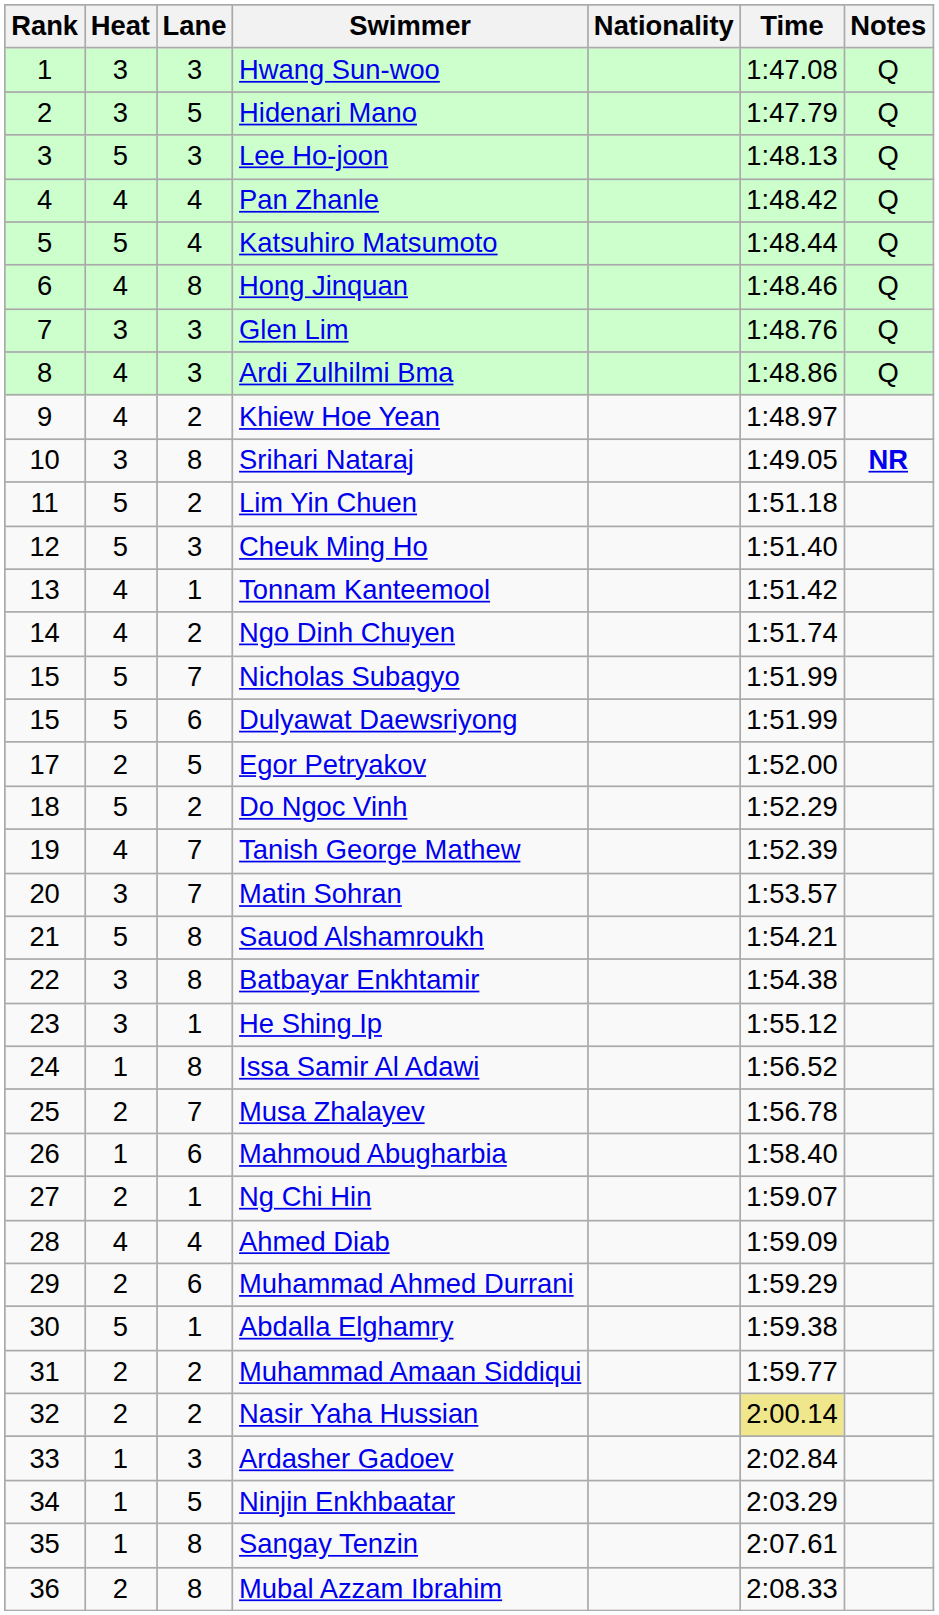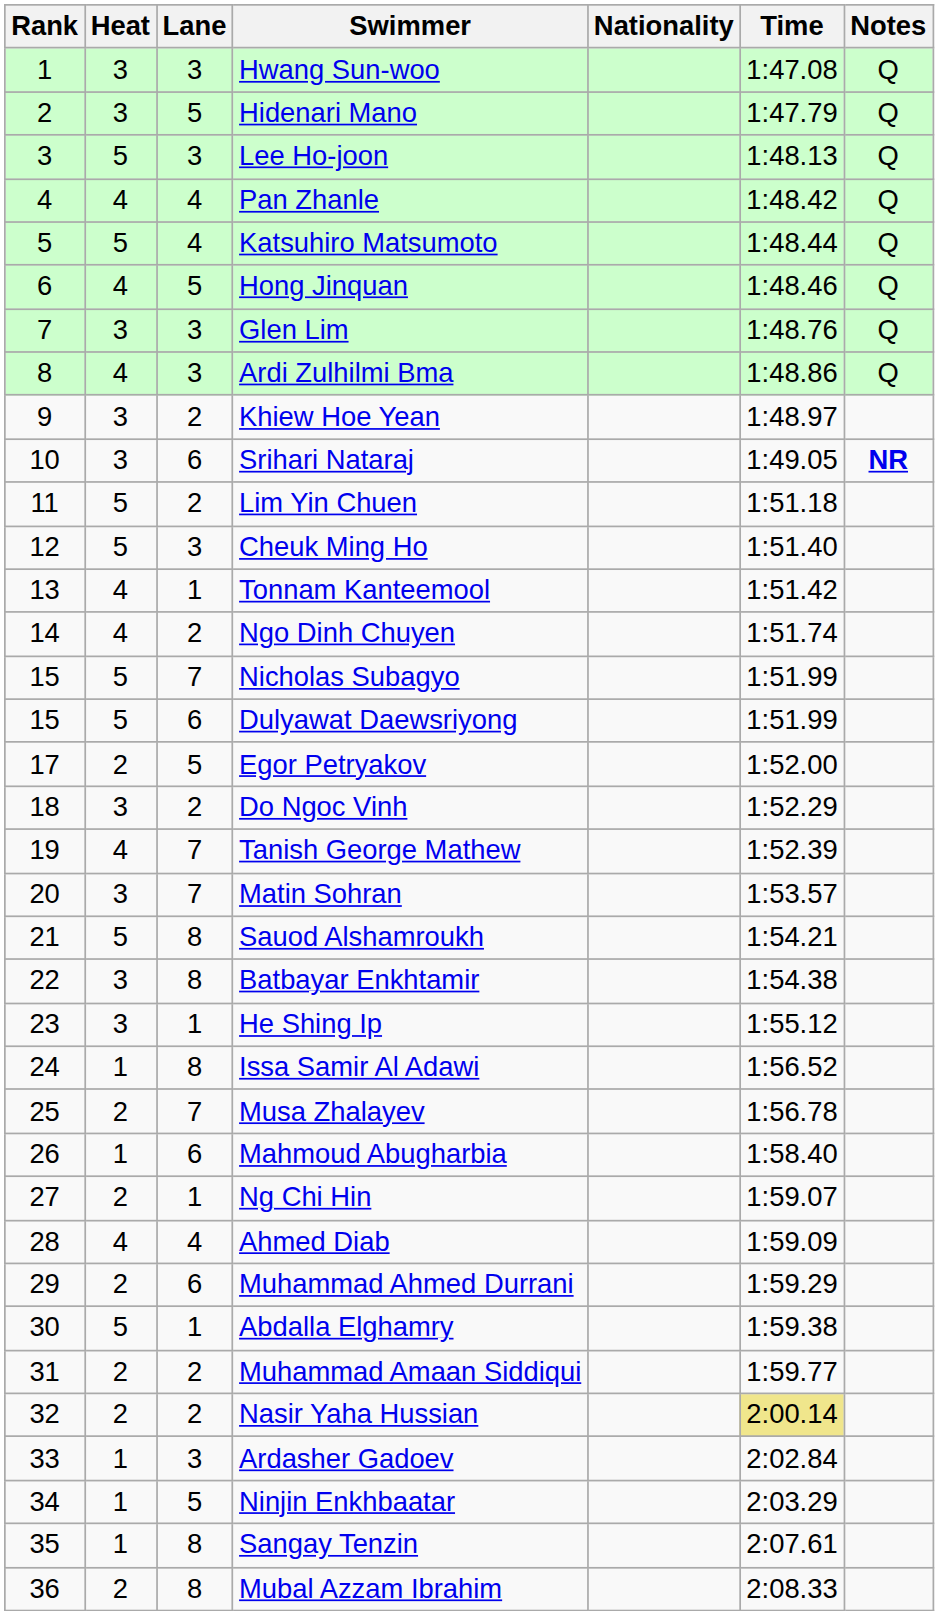 <table class="wikitable sortable" style="text-align:center">
 <tr>
 <th>Rank</th>
 <th>Heat</th>
 <th>Lane</th>
 <th>Swimmer</th>
 <th>Nationality</th>
 <th>Time</th>
 <th>Notes</th>
 </tr>
 <tr bgcolor=ccffcc>
 <td>1</td>
 <td>3</td>
 <td>3</td>
 <td align=left><a href='#'>Hwang Sun-woo</a></td>
 <td align=left></td>
 <td>1:47.08</td>
 <td>Q</td>
 </tr>
 <tr bgcolor=ccffcc>
 <td>2</td>
 <td>3</td>
 <td>5</td>
 <td align=left><a href='#'>Hidenari Mano</a></td>
 <td align=left></td>
 <td>1:47.79</td>
 <td>Q</td>
 </tr>
 <tr bgcolor=ccffcc>
 <td>3</td>
 <td>5</td>
 <td>3</td>
 <td align=left><a href='#'>Lee Ho-joon</a></td>
 <td align=left></td>
 <td>1:48.13</td>
 <td>Q</td>
 </tr>
 <tr bgcolor=ccffcc>
 <td>4</td>
 <td>4</td>
 <td>4</td>
 <td align=left><a href='#'>Pan Zhanle</a></td>
 <td align=left></td>
 <td>1:48.42</td>
 <td>Q</td>
 </tr>
 <tr bgcolor=ccffcc>
 <td>5</td>
 <td>5</td>
 <td>4</td>
 <td align=left><a href='#'>Katsuhiro Matsumoto</a></td>
 <td align=left></td>
 <td>1:48.44</td>
 <td>Q</td>
 </tr>
 <tr bgcolor=ccffcc>
 <td>6</td>
 <td>4</td>
-<td>8</td>
+<td>5</td>
 <td align=left><a href='#'>Hong Jinquan</a></td>
 <td align=left></td>
 <td>1:48.46</td>
 <td>Q</td>
 </tr>
 <tr bgcolor=ccffcc>
 <td>7</td>
 <td>3</td>
 <td>3</td>
 <td align=left><a href='#'>Glen Lim</a></td>
 <td align=left></td>
 <td>1:48.76</td>
 <td>Q</td>
 </tr>
 <tr bgcolor=ccffcc>
 <td>8</td>
 <td>4</td>
 <td>3</td>
 <td align=left><a href='#'>Ardi Zulhilmi Bma</a></td>
 <td align=left></td>
 <td>1:48.86</td>
 <td>Q</td>
 </tr>
 <tr>
 <td>9</td>
-<td>4</td>
+<td>3</td>
 <td>2</td>
 <td align=left><a href='#'>Khiew Hoe Yean</a></td>
 <td align=left></td>
 <td>1:48.97</td>
 <td></td>
 </tr>
 <tr>
 <td>10</td>
 <td>3</td>
-<td>8</td>
+<td>6</td>
 <td align=left><a href='#'>Srihari Nataraj</a></td>
 <td align=left></td>
 <td>1:49.05</td>
 <td><strong><a href='#'>NR</a></strong></td>
 </tr>
 <tr>
 <td>11</td>
 <td>5</td>
 <td>2</td>
 <td align=left><a href='#'>Lim Yin Chuen</a></td>
 <td align=left></td>
 <td>1:51.18</td>
 <td></td>
 </tr>
 <tr>
 <td>12</td>
 <td>5</td>
 <td>3</td>
 <td align=left><a href='#'>Cheuk Ming Ho</a></td>
 <td align=left></td>
 <td>1:51.40</td>
 <td></td>
 </tr>
 <tr>
 <td>13</td>
 <td>4</td>
 <td>1</td>
 <td align=left><a href='#'>Tonnam Kanteemool</a></td>
 <td align=left></td>
 <td>1:51.42</td>
 <td></td>
 </tr>
 <tr>
 <td>14</td>
 <td>4</td>
 <td>2</td>
 <td align=left><a href='#'>Ngo Dinh Chuyen</a></td>
 <td align=left></td>
 <td>1:51.74</td>
 <td></td>
 </tr>
 <tr>
 <td>15</td>
 <td>5</td>
 <td>7</td>
 <td align=left><a href='#'>Nicholas Subagyo</a></td>
 <td align=left></td>
 <td>1:51.99</td>
 <td></td>
 </tr>
 <tr>
 <td>15</td>
 <td>5</td>
 <td>6</td>
 <td align=left><a href='#'>Dulyawat Daewsriyong</a></td>
 <td align=left></td>
 <td>1:51.99</td>
 <td></td>
 </tr>
 <tr>
 <td>17</td>
 <td>2</td>
 <td>5</td>
 <td align=left><a href='#'>Egor Petryakov</a></td>
 <td align=left></td>
 <td>1:52.00</td>
 <td></td>
 </tr>
 <tr>
 <td>18</td>
-<td>5</td>
+<td>3</td>
 <td>2</td>
 <td align=left><a href='#'>Do Ngoc Vinh</a></td>
 <td align=left></td>
 <td>1:52.29</td>
 <td></td>
 </tr>
 <tr>
 <td>19</td>
 <td>4</td>
 <td>7</td>
 <td align=left><a href='#'>Tanish George Mathew</a></td>
 <td align=left></td>
 <td>1:52.39</td>
 <td></td>
 </tr>
 <tr>
 <td>20</td>
 <td>3</td>
 <td>7</td>
 <td align=left><a href='#'>Matin Sohran</a></td>
 <td align=left></td>
 <td>1:53.57</td>
 <td></td>
 </tr>
 <tr>
 <td>21</td>
 <td>5</td>
 <td>8</td>
 <td align=left><a href='#'>Sauod Alshamroukh</a></td>
 <td align=left></td>
 <td>1:54.21</td>
 <td></td>
 </tr>
 <tr>
 <td>22</td>
 <td>3</td>
 <td>8</td>
 <td align=left><a href='#'>Batbayar Enkhtamir</a></td>
 <td align=left></td>
 <td>1:54.38</td>
 <td></td>
 </tr>
 <tr>
 <td>23</td>
 <td>3</td>
 <td>1</td>
 <td align=left><a href='#'>He Shing Ip</a></td>
 <td align=left></td>
 <td>1:55.12</td>
 <td></td>
 </tr>
 <tr>
 <td>24</td>
 <td>1</td>
 <td>8</td>
 <td align=left><a href='#'>Issa Samir Al Adawi</a></td>
 <td align=left></td>
 <td>1:56.52</td>
 <td></td>
 </tr>
 <tr>
 <td>25</td>
 <td>2</td>
 <td>7</td>
 <td align=left><a href='#'>Musa Zhalayev</a></td>
 <td align=left></td>
 <td>1:56.78</td>
 <td></td>
 </tr>
 <tr>
 <td>26</td>
 <td>1</td>
 <td>6</td>
 <td align=left><a href='#'>Mahmoud Abugharbia</a></td>
 <td align=left></td>
 <td>1:58.40</td>
 <td></td>
 </tr>
 <tr>
 <td>27</td>
 <td>2</td>
 <td>1</td>
 <td align=left><a href='#'>Ng Chi Hin</a></td>
 <td align=left></td>
 <td>1:59.07</td>
 <td></td>
 </tr>
 <tr>
 <td>28</td>
 <td>4</td>
 <td>4</td>
 <td align=left><a href='#'>Ahmed Diab</a></td>
 <td align=left></td>
 <td>1:59.09</td>
 <td></td>
 </tr>
 <tr>
 <td>29</td>
 <td>2</td>
 <td>6</td>
 <td align=left><a href='#'>Muhammad Ahmed Durrani</a></td>
 <td align=left></td>
 <td>1:59.29</td>
 <td></td>
 </tr>
 <tr>
 <td>30</td>
 <td>5</td>
 <td>1</td>
 <td align=left><a href='#'>Abdalla Elghamry</a></td>
 <td align=left></td>
 <td>1:59.38</td>
 <td></td>
 </tr>
 <tr>
 <td>31</td>
 <td>2</td>
 <td>2</td>
 <td align=left><a href='#'>Muhammad Amaan Siddiqui</a></td>
 <td align=left></td>
 <td>1:59.77</td>
 <td></td>
 </tr>
 <tr>
 <td>32</td>
 <td>2</td>
 <td>2</td>
 <td align=left><a href='#'>Nasir Yaha Hussian</a></td>
 <td align=left></td>
 <td style="background: khaki;">2:00.14</td>
 <td></td>
 </tr>
 <tr>
 <td>33</td>
 <td>1</td>
 <td>3</td>
 <td align=left><a href='#'>Ardasher Gadoev</a></td>
 <td align=left></td>
 <td>2:02.84</td>
 <td></td>
 </tr>
 <tr>
 <td>34</td>
 <td>1</td>
 <td>5</td>
 <td align=left><a href='#'>Ninjin Enkhbaatar</a></td>
 <td align=left></td>
 <td>2:03.29</td>
 <td></td>
 </tr>
 <tr>
 <td>35</td>
 <td>1</td>
 <td>8</td>
 <td align=left><a href='#'>Sangay Tenzin</a></td>
 <td align=left></td>
 <td>2:07.61</td>
 <td></td>
 </tr>
 <tr>
 <td>36</td>
 <td>2</td>
 <td>8</td>
 <td align=left><a href='#'>Mubal Azzam Ibrahim</a></td>
 <td align=left></td>
 <td>2:08.33</td>
 <td></td>
 </tr>
 </table>
